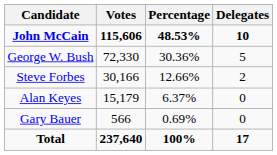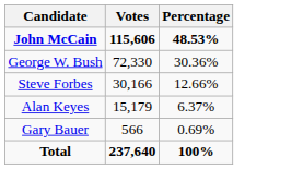 <table class="wikitable sortable" style="text-align:center;">
 <tr>
 <th>Candidate</th>
 <th>Votes</th>
 <th>Percentage</th>
-<th>Delegates</th>
 </tr>
 <tr>
 <td><strong><a href='#'>John McCain</a></strong></td>
 <td><strong>115,606</strong></td>
 <td><strong>48.53%</strong></td>
-<td><strong>10</strong></td>
 </tr>
 <tr>
 <td><a href='#'>George W. Bush</a></td>
 <td>72,330</td>
 <td>30.36%</td>
-<td>5</td>
 </tr>
 <tr>
 <td><a href='#'>Steve Forbes</a></td>
 <td>30,166</td>
 <td>12.66%</td>
-<td>2</td>
 </tr>
 <tr>
 <td><a href='#'>Alan Keyes</a></td>
 <td>15,179</td>
 <td>6.37%</td>
-<td>0</td>
 </tr>
 <tr>
 <td><a href='#'>Gary Bauer</a></td>
 <td>566</td>
 <td>0.69%</td>
-<td>0</td>
 </tr>
 <tr>
 <td><strong>Total</strong></td>
 <td><strong>237,640</strong></td>
 <td><strong>100%</strong></td>
-<td><strong>17</strong></td>
 </tr>
 </table>
